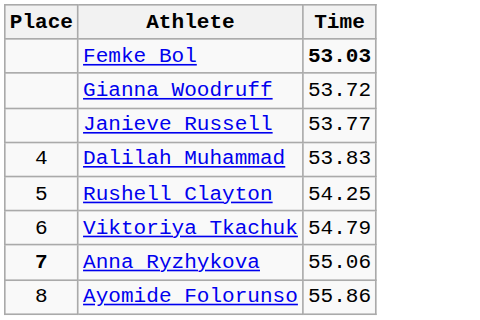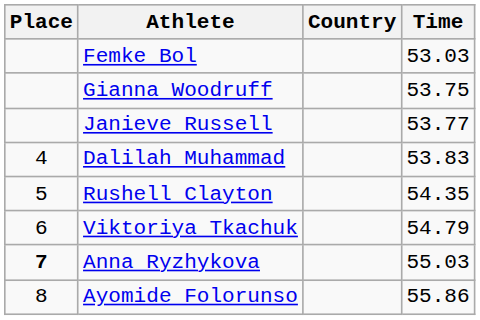 <table class="wikitable">
 <tr>
 <th>Place</th>
 <th>Athlete</th>
+<th>Country</th>
 <th>Time</th>
 </tr>
 <tr>
 <td align=center></td>
 <td><a href='#'>Femke Bol</a></td>
-<td><strong>53.03</strong></td>
+<td></td>
+<td>53.03</td>
 </tr>
 <tr>
 <td align=center></td>
 <td><a href='#'>Gianna Woodruff</a></td>
-<td>53.72</td>
+<td></td>
+<td>53.75</td>
 </tr>
 <tr>
 <td align=center></td>
 <td><a href='#'>Janieve Russell</a></td>
+<td></td>
 <td>53.77</td>
 </tr>
 <tr>
 <td align=center>4</td>
 <td><a href='#'>Dalilah Muhammad</a></td>
+<td></td>
 <td>53.83</td>
 </tr>
 <tr>
 <td align=center>5</td>
 <td><a href='#'>Rushell Clayton</a></td>
-<td>54.25</td>
+<td></td>
+<td>54.35</td>
 </tr>
 <tr>
 <td align=center>6</td>
 <td><a href='#'>Viktoriya Tkachuk</a></td>
+<td></td>
 <td>54.79</td>
 </tr>
 <tr>
 <td align=center><strong>7</strong></td>
 <td><a href='#'>Anna Ryzhykova</a></td>
-<td>55.06</td>
+<td></td>
+<td>55.03</td>
 </tr>
 <tr>
 <td align=center>8</td>
 <td><a href='#'>Ayomide Folorunso</a></td>
+<td></td>
 <td>55.86</td>
 </tr>
 </table>
